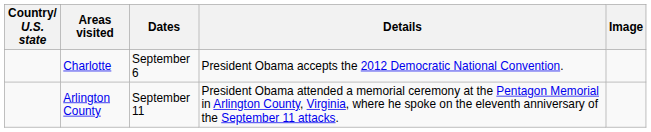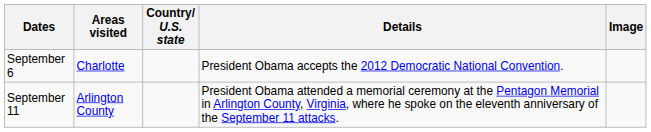 <table class="wikitable">
 <tr>
+<th>Dates</th>
+<th>Areas visited</th>
 <th>Country/<br><em>U.S. state</em></th>
-<th>Areas visited</th>
-<th>Dates</th>
 <th>Details</th>
 <th>Image</th>
 </tr>
 <tr>
+<td>September 6</td>
+<td><a href='#'>Charlotte</a></td>
 <td><em></em></td>
-<td><a href='#'>Charlotte</a></td>
-<td>September 6</td>
 <td>President Obama accepts the <a href='#'>2012 Democratic National Convention</a>.</td>
 <td></td>
 </tr>
 <tr>
+<td>September 11</td>
+<td><a href='#'>Arlington County</a></td>
 <td><em></em></td>
-<td><a href='#'>Arlington County</a></td>
-<td>September 11</td>
 <td>President Obama attended a memorial ceremony at the <a href='#'>Pentagon Memorial</a> in <a href='#'>Arlington County</a>, <a href='#'>Virginia</a>, where he spoke on the eleventh anniversary of the <a href='#'>September 11 attacks</a>.</td>
 <td></td>
 </tr>
 </table>
